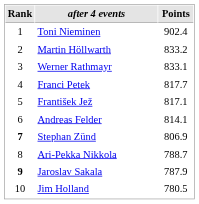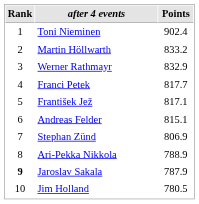 <table cellspacing="1" cellpadding="3" style="border:1px solid #AAAAAA;font-size:86%">
 <tr bgcolor="#E4E4E4">
 <th style="border-bottom:1px solid #AAAAAA" width=10>Rank</th>
 <th style="border-bottom:1px solid #AAAAAA" width=155><em>after 4 events</em></th>
 <th style="border-bottom:1px solid #AAAAAA" width=40>Points</th>
 </tr>
 <tr>
 <td align=center>1</td>
 <td> <a href='#'>Toni Nieminen</a></td>
 <td align=center>902.4</td>
 </tr>
 <tr>
 <td align=center>2</td>
 <td> <a href='#'>Martin Höllwarth</a></td>
 <td align=center>833.2</td>
 </tr>
 <tr>
 <td align=center>3</td>
 <td> <a href='#'>Werner Rathmayr</a></td>
-<td align=center>833.1</td>
+<td align=center>832.9</td>
 </tr>
 <tr>
 <td align=center>4</td>
 <td> <a href='#'>Franci Petek</a></td>
 <td align=center>817.7</td>
 </tr>
 <tr>
 <td align=center>5</td>
 <td> <a href='#'>František Jež</a></td>
 <td align=center>817.1</td>
 </tr>
 <tr>
 <td align=center>6</td>
 <td> <a href='#'>Andreas Felder</a></td>
-<td align=center>814.1</td>
+<td align=center>815.1</td>
 </tr>
 <tr>
-<td align=center><strong>7</strong></td>
+<td align=center>7</td>
 <td> <a href='#'>Stephan Zünd</a></td>
 <td align=center>806.9</td>
 </tr>
 <tr>
 <td align=center>8</td>
 <td> <a href='#'>Ari-Pekka Nikkola</a></td>
-<td align=center>788.7</td>
+<td align=center>788.9</td>
 </tr>
 <tr>
 <td align=center><strong>9</strong></td>
 <td> <a href='#'>Jaroslav Sakala</a></td>
 <td align=center>787.9</td>
 </tr>
 <tr>
 <td align=center>10</td>
 <td> <a href='#'>Jim Holland</a></td>
 <td align=center>780.5</td>
 </tr>
 </table>
